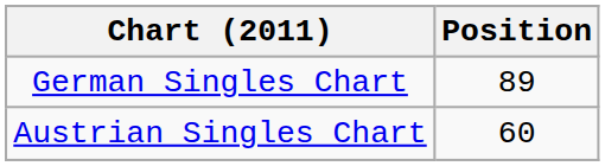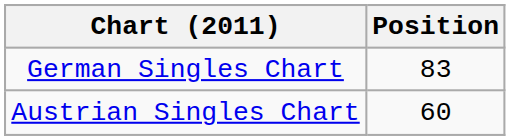 <table class="wikitable plainrowheaders sortable" style="text-align:center;" border="1">
 <tr>
 <th scope="col">Chart (2011)</th>
 <th scope="col">Position</th>
 </tr>
 <tr>
 <td><a href='#'>German Singles Chart</a></td>
-<td style="text-align:center;">89</td>
+<td style="text-align:center;">83</td>
 </tr>
 <tr>
 <td><a href='#'>Austrian Singles Chart</a></td>
 <td style="text-align:center;">60</td>
 </tr>
 </table>
